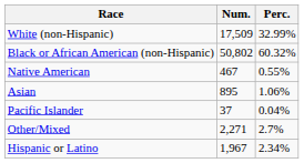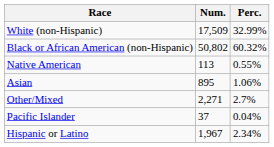 <table class="wikitable sortable">
 <tr>
 <th>Race</th>
 <th>Num.</th>
 <th>Perc.</th>
 </tr>
 <tr>
 <td><a href='#'>White</a> (non-Hispanic)</td>
 <td>17,509</td>
 <td>32.99%</td>
 </tr>
 <tr>
 <td><a href='#'>Black or African American</a> (non-Hispanic)</td>
 <td>50,802</td>
 <td>60.32%</td>
 </tr>
 <tr>
 <td><a href='#'>Native American</a></td>
-<td>467</td>
+<td>113</td>
 <td>0.55%</td>
 </tr>
 <tr>
 <td><a href='#'>Asian</a></td>
 <td>895</td>
 <td>1.06%</td>
 </tr>
 <tr>
+<td><a href='#'>Other/Mixed</a></td>
+<td>2,271</td>
+<td>2.7%</td>
+</tr>
+<tr>
 <td><a href='#'>Pacific Islander</a></td>
 <td>37</td>
 <td>0.04%</td>
-</tr>
-<tr>
-<td><a href='#'>Other/Mixed</a></td>
-<td>2,271</td>
-<td>2.7%</td>
 </tr>
 <tr>
 <td><a href='#'>Hispanic</a> or <a href='#'>Latino</a></td>
 <td>1,967</td>
 <td>2.34%</td>
 </tr>
 </table>
